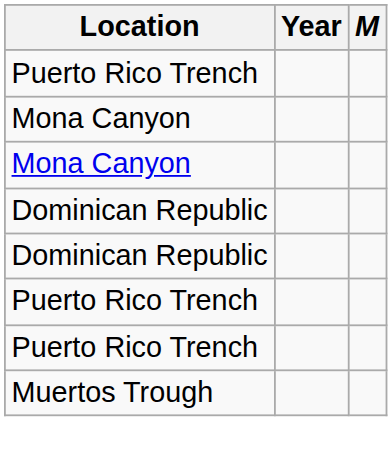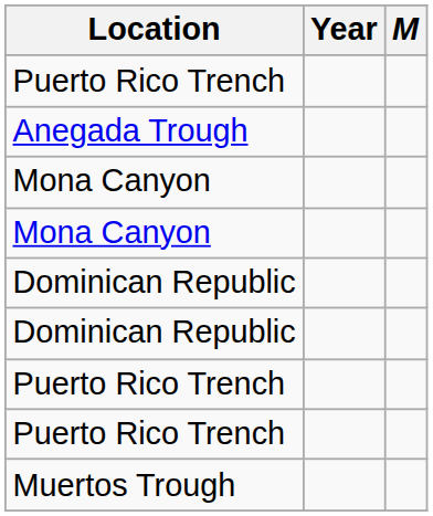 <table class="wikitable sortable">
 <tr>
 <th>Location</th>
 <th>Year</th>
 <th><em>M</em></th>
 </tr>
 <tr>
 <td>Puerto Rico Trench</td>
+<td></td>
+<td></td>
+</tr>
+<tr>
+<td><a href='#'>Anegada Trough</a></td>
 <td></td>
 <td></td>
 </tr>
 <tr>
 <td>Mona Canyon</td>
 <td></td>
 <td></td>
 </tr>
 <tr>
 <td><a href='#'>Mona Canyon</a></td>
 <td></td>
 <td></td>
 </tr>
 <tr>
 <td>Dominican Republic</td>
 <td></td>
 <td></td>
 </tr>
 <tr>
 <td>Dominican Republic</td>
 <td></td>
 <td></td>
 </tr>
 <tr>
 <td>Puerto Rico Trench</td>
 <td></td>
 <td></td>
 </tr>
 <tr>
 <td>Puerto Rico Trench</td>
 <td></td>
 <td></td>
 </tr>
 <tr>
 <td>Muertos Trough</td>
 <td></td>
 <td></td>
 </tr>
 </table>
